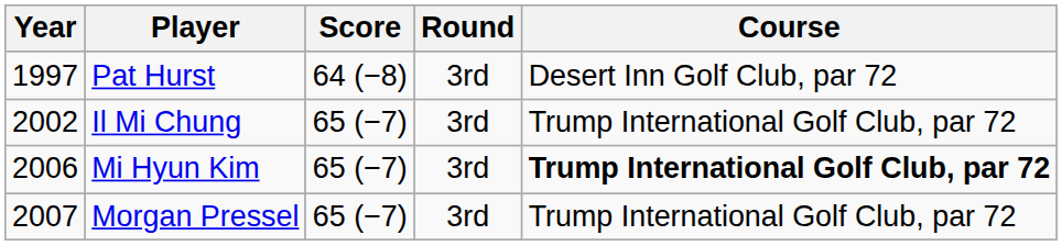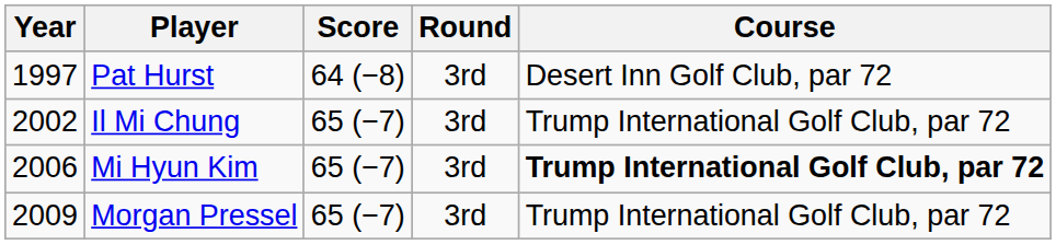 <table class="wikitable">
 <tr>
 <th>Year</th>
 <th>Player</th>
 <th>Score</th>
 <th>Round</th>
 <th>Course</th>
 </tr>
 <tr>
 <td>1997</td>
 <td><a href='#'>Pat Hurst</a></td>
 <td>64 (−8)</td>
 <td align=center>3rd</td>
 <td>Desert Inn Golf Club, par 72</td>
 </tr>
 <tr>
 <td>2002</td>
 <td><a href='#'>Il Mi Chung</a></td>
 <td>65 (−7)</td>
 <td align=center>3rd</td>
 <td>Trump International Golf Club, par 72</td>
 </tr>
 <tr>
 <td>2006</td>
 <td><a href='#'>Mi Hyun Kim</a></td>
 <td>65 (−7)</td>
 <td align=center>3rd</td>
 <td><strong>Trump International Golf Club, par 72</strong></td>
 </tr>
 <tr>
-<td>2007</td>
+<td>2009</td>
 <td><a href='#'>Morgan Pressel</a></td>
 <td>65 (−7)</td>
 <td align=center>3rd</td>
 <td>Trump International Golf Club, par 72</td>
 </tr>
 </table>
